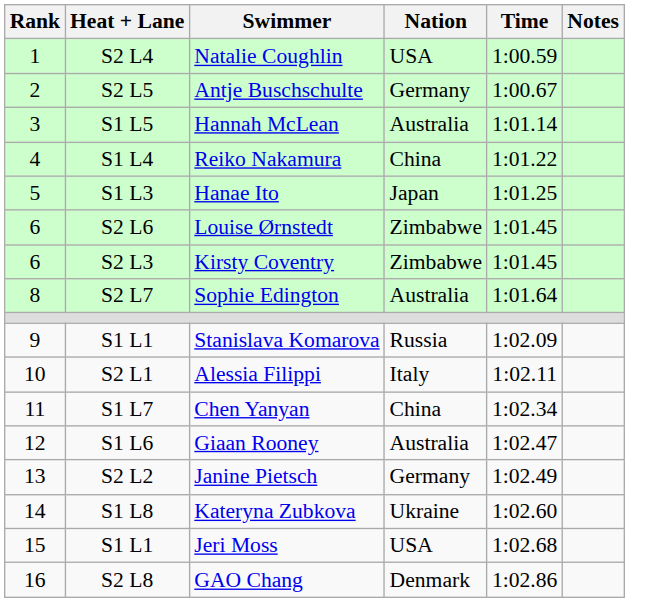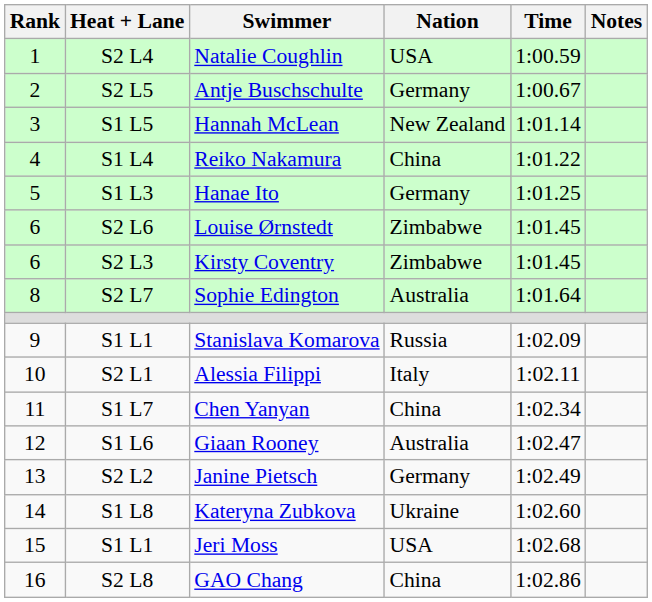 <table class="wikitable sortable" style="text-align:center">
 <tr>
 <th>Rank</th>
 <th>Heat + Lane</th>
 <th>Swimmer</th>
 <th>Nation</th>
 <th>Time</th>
 <th>Notes</th>
 </tr>
 <tr bgcolor=ccffcc>
 <td>1</td>
 <td>S2 L4</td>
 <td align=left><a href='#'>Natalie Coughlin</a></td>
 <td align=left> USA</td>
 <td>1:00.59</td>
 <td></td>
 </tr>
 <tr bgcolor=ccffcc>
 <td>2</td>
 <td>S2 L5</td>
 <td align=left><a href='#'>Antje Buschschulte</a></td>
 <td align=left> Germany</td>
 <td>1:00.67</td>
 <td></td>
 </tr>
 <tr bgcolor=ccffcc>
 <td>3</td>
 <td>S1 L5</td>
 <td align=left><a href='#'>Hannah McLean</a></td>
-<td align=left> Australia</td>
+<td align=left> New Zealand</td>
 <td>1:01.14</td>
 <td></td>
 </tr>
 <tr bgcolor=ccffcc>
 <td>4</td>
 <td>S1 L4</td>
 <td align=left><a href='#'>Reiko Nakamura</a></td>
 <td align=left> China</td>
 <td>1:01.22</td>
 <td></td>
 </tr>
 <tr bgcolor=ccffcc>
 <td>5</td>
 <td>S1 L3</td>
 <td align=left><a href='#'>Hanae Ito</a></td>
-<td align=left> Japan</td>
+<td align=left> Germany</td>
 <td>1:01.25</td>
 <td></td>
 </tr>
 <tr bgcolor=ccffcc>
 <td>6</td>
 <td>S2 L6</td>
 <td align=left><a href='#'>Louise Ørnstedt</a></td>
 <td align=left> Zimbabwe</td>
 <td>1:01.45</td>
 <td></td>
 </tr>
 <tr bgcolor=ccffcc>
 <td>6</td>
 <td>S2 L3</td>
 <td align=left><a href='#'>Kirsty Coventry</a></td>
 <td align=left> Zimbabwe</td>
 <td>1:01.45</td>
 <td></td>
 </tr>
 <tr bgcolor=ccffcc>
 <td>8</td>
 <td>S2 L7</td>
 <td align=left><a href='#'>Sophie Edington</a></td>
 <td align=left> Australia</td>
 <td>1:01.64</td>
 <td></td>
 </tr>
 <tr bgcolor=#DDDDDD>
 <td colspan=7></td>
 </tr>
 <tr>
 <td>9</td>
 <td>S1 L1</td>
 <td align=left><a href='#'>Stanislava Komarova</a></td>
 <td align=left> Russia</td>
 <td>1:02.09</td>
 <td></td>
 </tr>
 <tr>
 <td>10</td>
 <td>S2 L1</td>
 <td align=left><a href='#'>Alessia Filippi</a></td>
 <td align=left> Italy</td>
 <td>1:02.11</td>
 <td></td>
 </tr>
 <tr>
 <td>11</td>
 <td>S1 L7</td>
 <td align=left><a href='#'>Chen Yanyan</a></td>
 <td align=left> China</td>
 <td>1:02.34</td>
 <td></td>
 </tr>
 <tr>
 <td>12</td>
 <td>S1 L6</td>
 <td align=left><a href='#'>Giaan Rooney</a></td>
 <td align=left> Australia</td>
 <td>1:02.47</td>
 <td></td>
 </tr>
 <tr>
 <td>13</td>
 <td>S2 L2</td>
 <td align=left><a href='#'>Janine Pietsch</a></td>
 <td align=left> Germany</td>
 <td>1:02.49</td>
 <td></td>
 </tr>
 <tr>
 <td>14</td>
 <td>S1 L8</td>
 <td align=left><a href='#'>Kateryna Zubkova</a></td>
 <td align=left> Ukraine</td>
 <td>1:02.60</td>
 <td></td>
 </tr>
 <tr>
 <td>15</td>
 <td>S1 L1</td>
 <td align=left><a href='#'>Jeri Moss</a></td>
 <td align=left> USA</td>
 <td>1:02.68</td>
 <td></td>
 </tr>
 <tr>
 <td>16</td>
 <td>S2 L8</td>
 <td align=left><a href='#'>GAO Chang</a></td>
-<td align=left> Denmark</td>
+<td align=left> China</td>
 <td>1:02.86</td>
 <td></td>
 </tr>
 </table>
